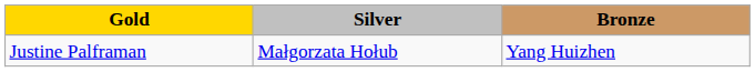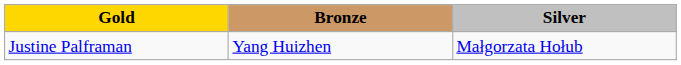 <table class="wikitable" style="text-align:left">
 <tr align="center">
 <td width=200 bgcolor=gold><strong>Gold</strong></td>
+<td width=200 bgcolor=CC9966><strong>Bronze</strong></td>
 <td width=200 bgcolor=silver><strong>Silver</strong></td>
-<td width=200 bgcolor=CC9966><strong>Bronze</strong></td>
 </tr>
 <tr>
 <td><a href='#'>Justine Palframan</a><br><em></em></td>
+<td><a href='#'>Yang Huizhen</a><br><em></em></td>
 <td><a href='#'>Małgorzata Hołub</a><br><em></em></td>
-<td><a href='#'>Yang Huizhen</a><br><em></em></td>
 </tr>
 </table>
